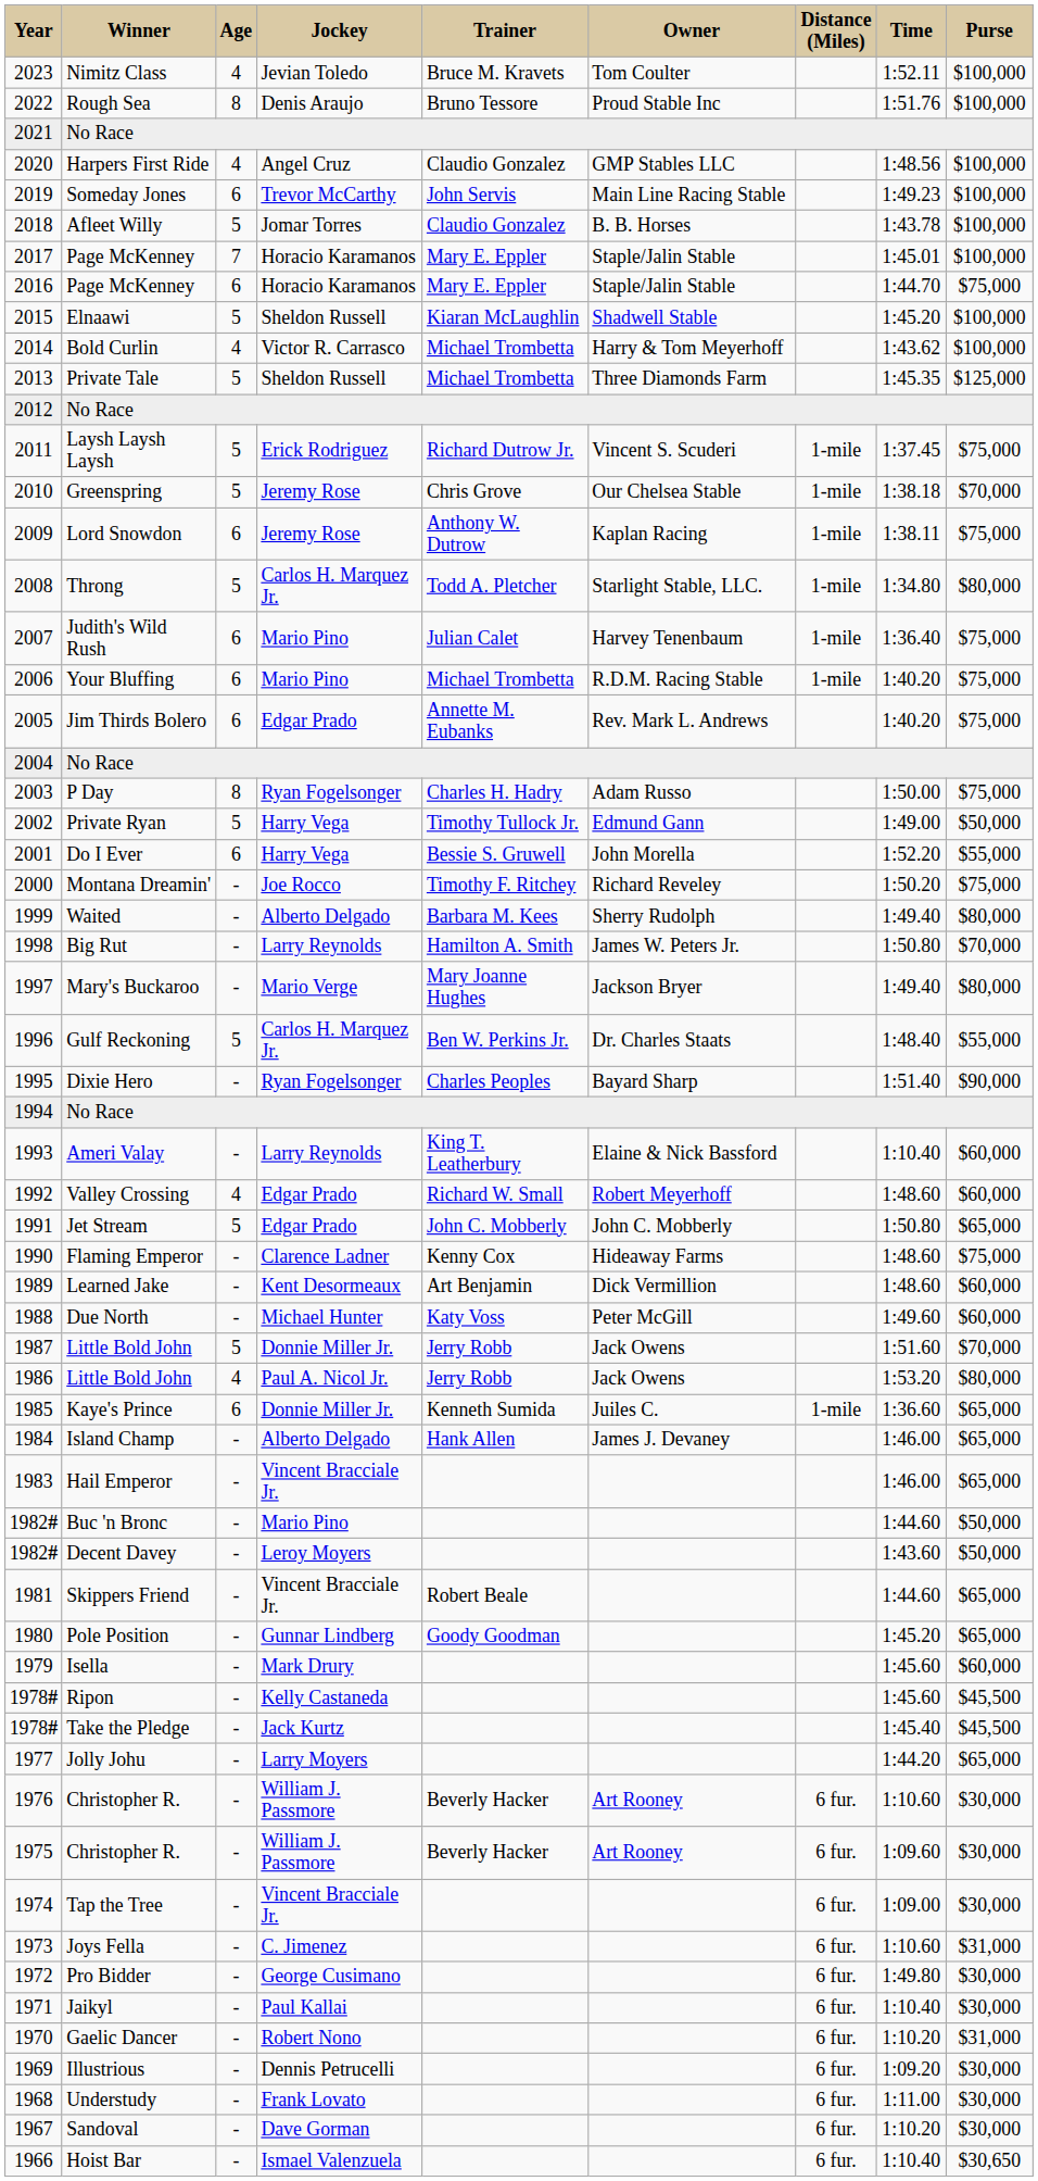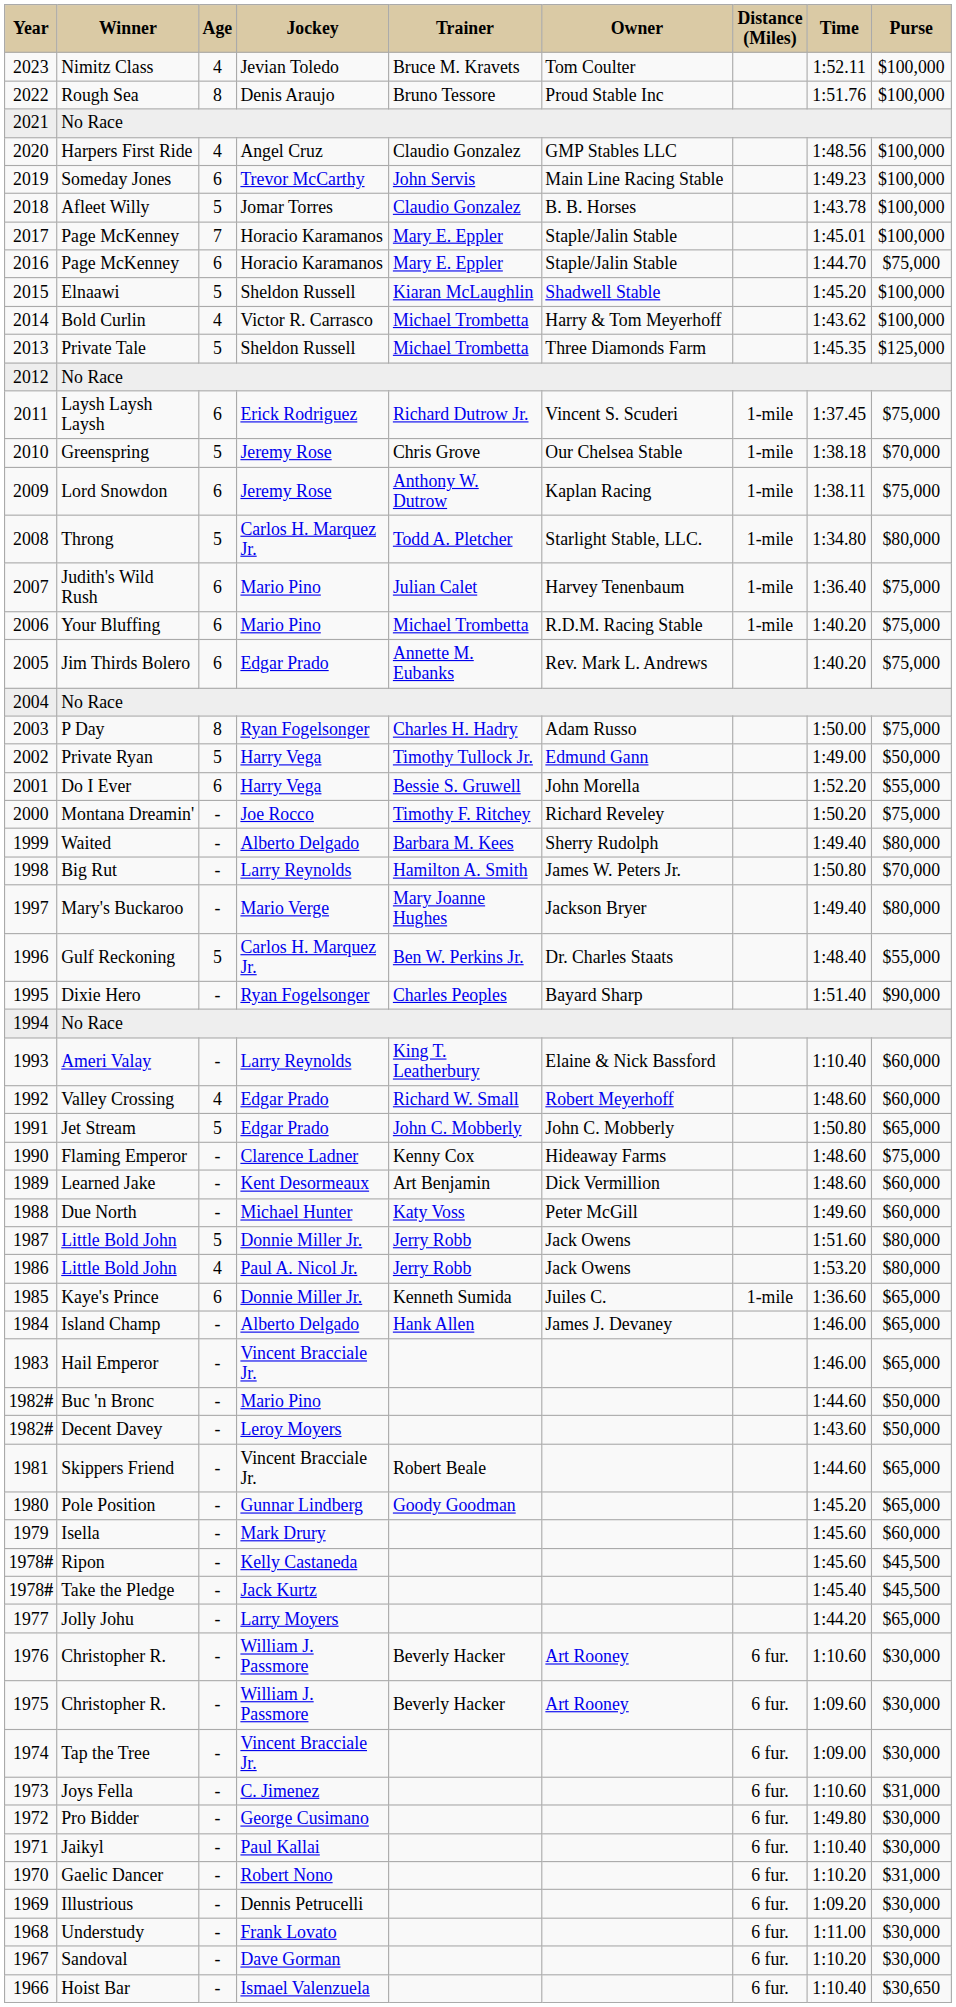 <table class="wikitable sortable">
 <tr>
 <th style="background-color:#DACAA5; width:40px">Year<br></th>
 <th style="background-color:#DACAA5; width:120px">Winner<br></th>
 <th style="background-color:#DACAA5">Age<br></th>
 <th style="background-color:#DACAA5; width:130px">Jockey<br></th>
 <th style="background-color:#DACAA5; width:130px">Trainer<br></th>
 <th style="background-color:#DACAA5; width:165px">Owner<br></th>
 <th style="background-color:#DACAA5; width:60px">Distance<br> (Miles) <br></th>
 <th style="background-color:#DACAA5; width:50px">Time<br></th>
 <th style="background-color:#DACAA5; width:65px">Purse</th>
 </tr>
 <tr>
 <td align=center>2023</td>
 <td>Nimitz Class</td>
 <td align=center>4</td>
 <td>Jevian Toledo</td>
 <td>Bruce M. Kravets</td>
 <td>Tom Coulter</td>
 <td align=center></td>
 <td align=center>1:52.11</td>
 <td align=center>$100,000</td>
 </tr>
 <tr>
 <td align=center>2022</td>
 <td>Rough Sea</td>
 <td align=center>8</td>
 <td>Denis Araujo</td>
 <td>Bruno Tessore</td>
 <td>Proud Stable Inc</td>
 <td align=center></td>
 <td align=center>1:51.76</td>
 <td align=center>$100,000</td>
 </tr>
 <tr bgcolor="#eeeeee">
 <td align=center>2021</td>
 <td colspan="8">No Race</td>
 </tr>
 <tr>
 <td align=center>2020</td>
 <td>Harpers First Ride</td>
 <td align=center>4</td>
 <td>Angel Cruz</td>
 <td>Claudio Gonzalez</td>
 <td>GMP Stables LLC</td>
 <td align=center></td>
 <td align=center>1:48.56</td>
 <td align=center>$100,000</td>
 </tr>
 <tr>
 <td align=center>2019</td>
 <td>Someday Jones</td>
 <td align=center>6</td>
 <td><a href='#'>Trevor McCarthy</a></td>
 <td><a href='#'>John Servis</a></td>
 <td>Main Line Racing Stable</td>
 <td align=center></td>
 <td align=center>1:49.23</td>
 <td align=center>$100,000</td>
 </tr>
 <tr>
 <td align=center>2018</td>
 <td>Afleet Willy</td>
 <td align=center>5</td>
 <td>Jomar Torres</td>
 <td><a href='#'>Claudio Gonzalez</a></td>
 <td>B. B. Horses</td>
 <td align=center></td>
 <td align=center>1:43.78</td>
 <td align=center>$100,000</td>
 </tr>
 <tr>
 <td align=center>2017</td>
 <td>Page McKenney</td>
 <td align=center>7</td>
 <td>Horacio Karamanos</td>
 <td><a href='#'>Mary E. Eppler</a></td>
 <td>Staple/Jalin Stable</td>
 <td align=center></td>
 <td align=center>1:45.01</td>
 <td align=center>$100,000</td>
 </tr>
 <tr>
 <td align=center>2016</td>
 <td>Page McKenney</td>
 <td align=center>6</td>
 <td>Horacio Karamanos</td>
 <td><a href='#'>Mary E. Eppler</a></td>
 <td>Staple/Jalin Stable</td>
 <td align=center></td>
 <td align=center>1:44.70</td>
 <td align=center>$75,000</td>
 </tr>
 <tr>
 <td align=center>2015</td>
 <td>Elnaawi</td>
 <td align=center>5</td>
 <td>Sheldon Russell</td>
 <td><a href='#'>Kiaran McLaughlin</a></td>
 <td><a href='#'>Shadwell Stable</a></td>
 <td align=center></td>
 <td align=center>1:45.20</td>
 <td align=center>$100,000</td>
 </tr>
 <tr>
 <td align=center>2014</td>
 <td>Bold Curlin</td>
 <td align=center>4</td>
 <td>Victor R. Carrasco</td>
 <td><a href='#'>Michael Trombetta</a></td>
 <td>Harry & Tom Meyerhoff</td>
 <td align=center></td>
 <td align=center>1:43.62</td>
 <td align=center>$100,000</td>
 </tr>
 <tr>
 <td align=center>2013</td>
 <td>Private Tale</td>
 <td align=center>5</td>
 <td>Sheldon Russell</td>
 <td><a href='#'>Michael Trombetta</a></td>
 <td>Three Diamonds Farm</td>
 <td align=center></td>
 <td align=center>1:45.35</td>
 <td align=center>$125,000</td>
 </tr>
 <tr bgcolor="#eeeeee">
 <td align=center>2012</td>
 <td colspan="8">No Race</td>
 </tr>
 <tr>
 <td align=center>2011</td>
 <td>Laysh Laysh Laysh</td>
-<td align=center>5</td>
+<td align=center>6</td>
 <td><a href='#'>Erick Rodriguez</a></td>
 <td><a href='#'>Richard Dutrow Jr.</a></td>
 <td>Vincent S. Scuderi</td>
 <td align=center>1-mile</td>
 <td align=center>1:37.45</td>
 <td align=center>$75,000</td>
 </tr>
 <tr>
 <td align=center>2010</td>
 <td>Greenspring</td>
 <td align=center>5</td>
 <td><a href='#'>Jeremy Rose</a></td>
 <td>Chris Grove</td>
 <td>Our Chelsea Stable</td>
 <td align=center>1-mile</td>
 <td align=center>1:38.18</td>
 <td align=center>$70,000</td>
 </tr>
 <tr>
 <td align=center>2009</td>
 <td>Lord Snowdon</td>
 <td align=center>6</td>
 <td><a href='#'>Jeremy Rose</a></td>
 <td><a href='#'>Anthony W. Dutrow</a></td>
 <td>Kaplan Racing</td>
 <td align=center>1-mile</td>
 <td align=center>1:38.11</td>
 <td align=center>$75,000</td>
 </tr>
 <tr>
 <td align=center>2008</td>
 <td>Throng</td>
 <td align=center>5</td>
 <td><a href='#'>Carlos H. Marquez Jr.</a></td>
 <td><a href='#'>Todd A. Pletcher</a></td>
 <td>Starlight Stable, LLC.</td>
 <td align=center>1-mile</td>
 <td align=center>1:34.80</td>
 <td align=center>$80,000</td>
 </tr>
 <tr>
 <td align=center>2007</td>
 <td>Judith's Wild Rush</td>
 <td align=center>6</td>
 <td><a href='#'>Mario Pino</a></td>
 <td><a href='#'>Julian Calet</a></td>
 <td>Harvey Tenenbaum</td>
 <td align=center>1-mile</td>
 <td align=center>1:36.40</td>
 <td align=center>$75,000</td>
 </tr>
 <tr>
 <td align=center>2006</td>
 <td>Your Bluffing</td>
 <td align=center>6</td>
 <td><a href='#'>Mario Pino</a></td>
 <td><a href='#'>Michael Trombetta</a></td>
 <td>R.D.M. Racing Stable</td>
 <td align=center>1-mile</td>
 <td align=center>1:40.20</td>
 <td align=center>$75,000</td>
 </tr>
 <tr>
 <td align=center>2005</td>
 <td>Jim Thirds Bolero</td>
 <td align=center>6</td>
 <td><a href='#'>Edgar Prado</a></td>
 <td><a href='#'>Annette M. Eubanks</a></td>
 <td>Rev. Mark L. Andrews</td>
 <td align=center></td>
 <td align=center>1:40.20</td>
 <td align=center>$75,000</td>
 </tr>
 <tr bgcolor="#eeeeee">
 <td align=center>2004</td>
 <td colspan="8">No Race</td>
 </tr>
 <tr>
 <td align=center>2003</td>
 <td>P Day</td>
 <td align=center>8</td>
 <td><a href='#'>Ryan Fogelsonger</a></td>
 <td><a href='#'>Charles H. Hadry</a></td>
 <td>Adam Russo</td>
 <td align=center></td>
 <td align=center>1:50.00</td>
 <td align=center>$75,000</td>
 </tr>
 <tr>
 <td align=center>2002</td>
 <td>Private Ryan</td>
 <td align=center>5</td>
 <td><a href='#'>Harry Vega</a></td>
 <td><a href='#'>Timothy Tullock Jr.</a></td>
 <td><a href='#'>Edmund Gann</a></td>
 <td align=center></td>
 <td align=center>1:49.00</td>
 <td align=center>$50,000</td>
 </tr>
 <tr>
 <td align=center>2001</td>
 <td>Do I Ever</td>
 <td align=center>6</td>
 <td><a href='#'>Harry Vega</a></td>
 <td><a href='#'>Bessie S. Gruwell</a></td>
 <td>John Morella</td>
 <td align=center></td>
 <td align=center>1:52.20</td>
 <td align=center>$55,000</td>
 </tr>
 <tr>
 <td align=center>2000</td>
 <td>Montana Dreamin'</td>
 <td align=center>-</td>
 <td><a href='#'>Joe Rocco</a></td>
 <td><a href='#'>Timothy F. Ritchey</a></td>
 <td>Richard Reveley</td>
 <td align=center></td>
 <td align=center>1:50.20</td>
 <td align=center>$75,000</td>
 </tr>
 <tr>
 <td align=center>1999</td>
 <td>Waited</td>
 <td align=center>-</td>
 <td><a href='#'>Alberto Delgado</a></td>
 <td><a href='#'>Barbara M. Kees</a></td>
 <td>Sherry Rudolph</td>
 <td align=center></td>
 <td align=center>1:49.40</td>
 <td align=center>$80,000</td>
 </tr>
 <tr>
 <td align=center>1998</td>
 <td>Big Rut</td>
 <td align=center>-</td>
 <td><a href='#'>Larry Reynolds</a></td>
 <td><a href='#'>Hamilton A. Smith</a></td>
 <td>James W. Peters Jr.</td>
 <td align=center></td>
 <td align=center>1:50.80</td>
 <td align=center>$70,000</td>
 </tr>
 <tr>
 <td align=center>1997</td>
 <td>Mary's Buckaroo</td>
 <td align=center>-</td>
 <td><a href='#'>Mario Verge</a></td>
 <td><a href='#'>Mary Joanne Hughes</a></td>
 <td>Jackson Bryer</td>
 <td align=center></td>
 <td align=center>1:49.40</td>
 <td align=center>$80,000</td>
 </tr>
 <tr>
 <td align=center>1996</td>
 <td>Gulf Reckoning</td>
 <td align=center>5</td>
 <td><a href='#'>Carlos H. Marquez Jr.</a></td>
 <td><a href='#'>Ben W. Perkins Jr.</a></td>
 <td>Dr. Charles Staats</td>
 <td align=center></td>
 <td align=center>1:48.40</td>
 <td align=center>$55,000</td>
 </tr>
 <tr>
 <td align=center>1995</td>
 <td>Dixie Hero</td>
 <td align=center>-</td>
 <td><a href='#'>Ryan Fogelsonger</a></td>
 <td><a href='#'>Charles Peoples</a></td>
 <td>Bayard Sharp</td>
 <td align=center></td>
 <td align=center>1:51.40</td>
 <td align=center>$90,000</td>
 </tr>
 <tr bgcolor="#eeeeee">
 <td align=center>1994</td>
 <td colspan="8">No Race</td>
 </tr>
 <tr>
 <td align=center>1993</td>
 <td><a href='#'>Ameri Valay</a></td>
 <td align=center>-</td>
 <td><a href='#'>Larry Reynolds</a></td>
 <td><a href='#'>King T. Leatherbury</a></td>
 <td>Elaine & Nick Bassford</td>
 <td align=center></td>
 <td align=center>1:10.40</td>
 <td align=center>$60,000</td>
 </tr>
 <tr>
 <td align=center>1992</td>
 <td>Valley Crossing</td>
 <td align=center>4</td>
 <td><a href='#'>Edgar Prado</a></td>
 <td><a href='#'>Richard W. Small</a></td>
 <td><a href='#'>Robert Meyerhoff</a></td>
 <td align=center></td>
 <td align=center>1:48.60</td>
 <td align=center>$60,000</td>
 </tr>
 <tr>
 <td align=center>1991</td>
 <td>Jet Stream</td>
 <td align=center>5</td>
 <td><a href='#'>Edgar Prado</a></td>
 <td><a href='#'>John C. Mobberly</a></td>
 <td>John C. Mobberly</td>
 <td align=center></td>
 <td align=center>1:50.80</td>
 <td align=center>$65,000</td>
 </tr>
 <tr>
 <td align=center>1990</td>
 <td>Flaming Emperor</td>
 <td align=center>-</td>
 <td><a href='#'>Clarence Ladner</a></td>
 <td>Kenny Cox</td>
 <td>Hideaway Farms</td>
 <td align=center></td>
 <td align=center>1:48.60</td>
 <td align=center>$75,000</td>
 </tr>
 <tr>
 <td align=center>1989</td>
 <td>Learned Jake</td>
 <td align=center>-</td>
 <td><a href='#'>Kent Desormeaux</a></td>
 <td>Art Benjamin</td>
 <td>Dick Vermillion</td>
 <td align=center></td>
 <td align=center>1:48.60</td>
 <td align=center>$60,000</td>
 </tr>
 <tr>
 <td align=center>1988</td>
 <td>Due North</td>
 <td align=center>-</td>
 <td><a href='#'>Michael Hunter</a></td>
 <td><a href='#'>Katy Voss</a></td>
 <td>Peter McGill</td>
 <td align=center></td>
 <td align=center>1:49.60</td>
 <td align=center>$60,000</td>
 </tr>
 <tr>
 <td align=center>1987</td>
 <td><a href='#'>Little Bold John</a></td>
 <td align=center>5</td>
 <td><a href='#'>Donnie Miller Jr.</a></td>
 <td><a href='#'>Jerry Robb</a></td>
 <td>Jack Owens</td>
 <td align=center></td>
 <td align=center>1:51.60</td>
-<td align=center>$70,000</td>
+<td align=center>$80,000</td>
 </tr>
 <tr>
 <td align=center>1986</td>
 <td><a href='#'>Little Bold John</a></td>
 <td align=center>4</td>
 <td><a href='#'>Paul A. Nicol Jr.</a></td>
 <td><a href='#'>Jerry Robb</a></td>
 <td>Jack Owens</td>
 <td align=center></td>
 <td align=center>1:53.20</td>
 <td align=center>$80,000</td>
 </tr>
 <tr>
 <td align=center>1985</td>
 <td>Kaye's Prince</td>
 <td align=center>6</td>
 <td><a href='#'>Donnie Miller Jr.</a></td>
 <td>Kenneth Sumida</td>
 <td>Juiles C.</td>
 <td align=center>1-mile</td>
 <td align=center>1:36.60</td>
 <td align=center>$65,000</td>
 </tr>
 <tr>
 <td align=center>1984</td>
 <td>Island Champ</td>
 <td align=center>-</td>
 <td><a href='#'>Alberto Delgado</a></td>
 <td><a href='#'>Hank Allen</a></td>
 <td>James J. Devaney</td>
 <td align=center></td>
 <td align=center>1:46.00</td>
 <td align=center>$65,000</td>
 </tr>
 <tr>
 <td align=center>1983</td>
 <td>Hail Emperor</td>
 <td align=center>-</td>
 <td><a href='#'>Vincent Bracciale Jr.</a></td>
 <td></td>
 <td></td>
 <td align=center></td>
 <td align=center>1:46.00</td>
 <td align=center>$65,000</td>
 </tr>
 <tr>
 <td align=center>1982<strong>#</strong></td>
 <td>Buc 'n Bronc</td>
 <td align=center>-</td>
 <td><a href='#'>Mario Pino</a></td>
 <td></td>
 <td></td>
 <td align=center></td>
 <td align=center>1:44.60</td>
 <td align=center>$50,000</td>
 </tr>
 <tr>
 <td align=center>1982<strong>#</strong></td>
 <td>Decent Davey</td>
 <td align=center>-</td>
 <td><a href='#'>Leroy Moyers</a></td>
 <td></td>
 <td></td>
 <td align=center></td>
 <td align=center>1:43.60</td>
 <td align=center>$50,000</td>
 </tr>
 <tr>
 <td align=center>1981</td>
 <td>Skippers Friend</td>
 <td align=center>-</td>
 <td>Vincent Bracciale Jr.</td>
 <td>Robert Beale</td>
 <td></td>
 <td align=center></td>
 <td align=center>1:44.60</td>
 <td align=center>$65,000</td>
 </tr>
 <tr>
 <td align=center>1980</td>
 <td>Pole Position</td>
 <td align=center>-</td>
 <td><a href='#'>Gunnar Lindberg</a></td>
 <td><a href='#'>Goody Goodman</a></td>
 <td></td>
 <td align=center></td>
 <td align=center>1:45.20</td>
 <td align=center>$65,000</td>
 </tr>
 <tr>
 <td align=center>1979</td>
 <td>Isella</td>
 <td align=center>-</td>
 <td><a href='#'>Mark Drury</a></td>
 <td></td>
 <td></td>
 <td align=center></td>
 <td align=center>1:45.60</td>
 <td align=center>$60,000</td>
 </tr>
 <tr>
 <td align=center>1978<strong>#</strong></td>
 <td>Ripon</td>
 <td align=center>-</td>
 <td><a href='#'>Kelly Castaneda</a></td>
 <td></td>
 <td></td>
 <td align=center></td>
 <td align=center>1:45.60</td>
 <td align=center>$45,500</td>
 </tr>
 <tr>
 <td align=center>1978<strong>#</strong></td>
 <td>Take the Pledge</td>
 <td align=center>-</td>
 <td><a href='#'>Jack Kurtz</a></td>
 <td></td>
 <td></td>
 <td align=center></td>
 <td align=center>1:45.40</td>
 <td align=center>$45,500</td>
 </tr>
 <tr>
 <td align=center>1977</td>
 <td>Jolly Johu</td>
 <td align=center>-</td>
 <td><a href='#'>Larry Moyers</a></td>
 <td></td>
 <td></td>
 <td align=center></td>
 <td align=center>1:44.20</td>
 <td align=center>$65,000</td>
 </tr>
 <tr>
 <td align=center>1976</td>
 <td>Christopher R.</td>
 <td align=center>-</td>
 <td><a href='#'>William J. Passmore</a></td>
 <td>Beverly Hacker</td>
 <td><a href='#'>Art Rooney</a></td>
 <td align=center>6 fur.</td>
 <td align=center>1:10.60</td>
 <td align=center>$30,000</td>
 </tr>
 <tr>
 <td align=center>1975</td>
 <td>Christopher R.</td>
 <td align=center>-</td>
 <td><a href='#'>William J. Passmore</a></td>
 <td>Beverly Hacker</td>
 <td><a href='#'>Art Rooney</a></td>
 <td align=center>6 fur.</td>
 <td align=center>1:09.60</td>
 <td align=center>$30,000</td>
 </tr>
 <tr>
 <td align=center>1974</td>
 <td>Tap the Tree</td>
 <td align=center>-</td>
 <td><a href='#'>Vincent Bracciale Jr.</a></td>
 <td></td>
 <td></td>
 <td align=center>6 fur.</td>
 <td align=center>1:09.00</td>
 <td align=center>$30,000</td>
 </tr>
 <tr>
 <td align=center>1973</td>
 <td>Joys Fella</td>
 <td align=center>-</td>
 <td><a href='#'>C. Jimenez</a></td>
 <td></td>
 <td></td>
 <td align=center>6 fur.</td>
 <td align=center>1:10.60</td>
 <td align=center>$31,000</td>
 </tr>
 <tr>
 <td align=center>1972</td>
 <td>Pro Bidder</td>
 <td align=center>-</td>
 <td><a href='#'>George Cusimano</a></td>
 <td></td>
 <td></td>
 <td align=center>6 fur.</td>
 <td align=center>1:49.80</td>
 <td align=center>$30,000</td>
 </tr>
 <tr>
 <td align=center>1971</td>
 <td>Jaikyl</td>
 <td align=center>-</td>
 <td><a href='#'>Paul Kallai</a></td>
 <td></td>
 <td></td>
 <td align=center>6 fur.</td>
 <td align=center>1:10.40</td>
 <td align=center>$30,000</td>
 </tr>
 <tr>
 <td align=center>1970</td>
 <td>Gaelic Dancer</td>
 <td align=center>-</td>
 <td><a href='#'>Robert Nono</a></td>
 <td></td>
 <td></td>
 <td align=center>6 fur.</td>
 <td align=center>1:10.20</td>
 <td align=center>$31,000</td>
 </tr>
 <tr>
 <td align=center>1969</td>
 <td>Illustrious</td>
 <td align=center>-</td>
 <td>Dennis Petrucelli</td>
 <td></td>
 <td></td>
 <td align=center>6 fur.</td>
 <td align=center>1:09.20</td>
 <td align=center>$30,000</td>
 </tr>
 <tr>
 <td align=center>1968</td>
 <td>Understudy</td>
 <td align=center>-</td>
 <td><a href='#'>Frank Lovato</a></td>
 <td></td>
 <td></td>
 <td align=center>6 fur.</td>
 <td align=center>1:11.00</td>
 <td align=center>$30,000</td>
 </tr>
 <tr>
 <td align=center>1967</td>
 <td>Sandoval</td>
 <td align=center>-</td>
 <td><a href='#'>Dave Gorman</a></td>
 <td></td>
 <td></td>
 <td align=center>6 fur.</td>
 <td align=center>1:10.20</td>
 <td align=center>$30,000</td>
 </tr>
 <tr>
 <td align=center>1966</td>
 <td>Hoist Bar</td>
 <td align=center>-</td>
 <td><a href='#'>Ismael Valenzuela</a></td>
 <td></td>
 <td></td>
 <td align=center>6 fur.</td>
 <td align=center>1:10.40</td>
 <td align=center>$30,650</td>
 </tr>
 </table>
